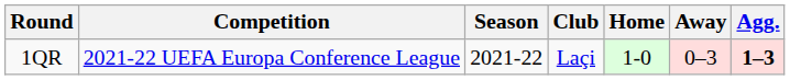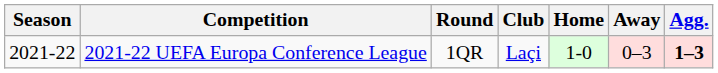 <table class="wikitable" style="text-align:center">
 <tr>
+<th>Season</th>
+<th>Competition</th>
 <th>Round</th>
-<th>Competition</th>
-<th>Season</th>
 <th>Club</th>
 <th>Home</th>
 <th>Away</th>
 <th><a href='#'>Agg.</a></th>
 </tr>
 <tr>
+<td>2021-22</td>
+<td><a href='#'>2021-22 UEFA Europa Conference League</a></td>
 <td>1QR</td>
-<td><a href='#'>2021-22 UEFA Europa Conference League</a></td>
-<td>2021-22</td>
 <td> <a href='#'>Laçi</a></td>
 <td bgcolor="#dfd">1-0</td>
 <td bgcolor="#fdd">0–3 </td>
 <td bgcolor="#fdd"><strong>1–3</strong></td>
 </tr>
 </table>
